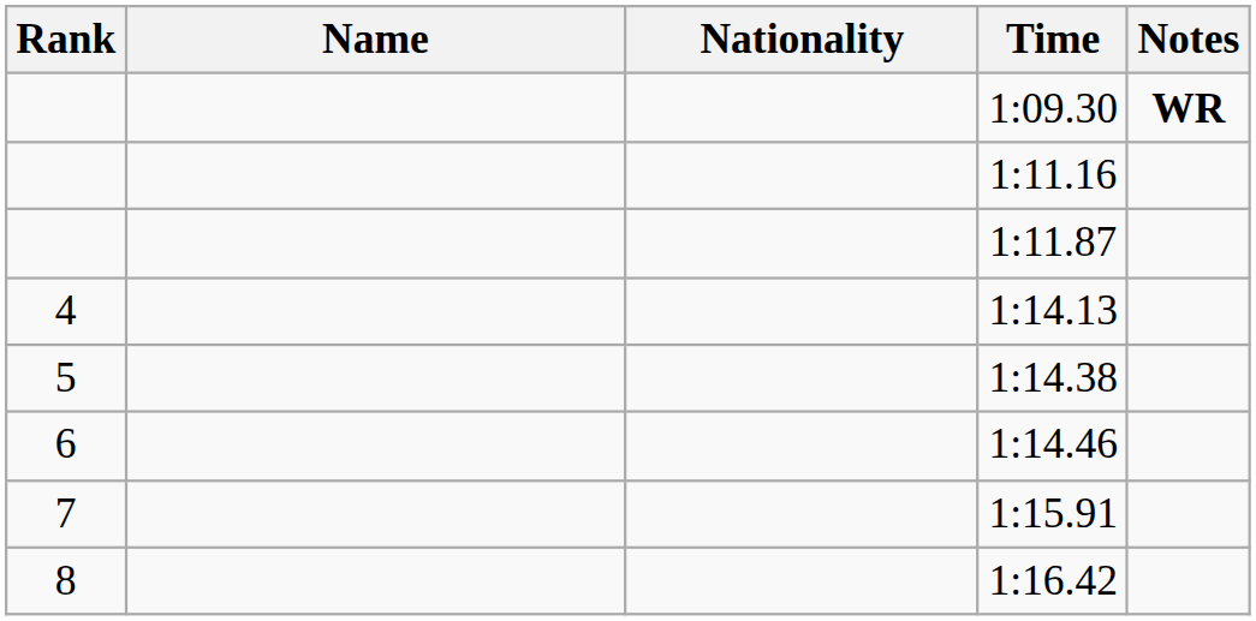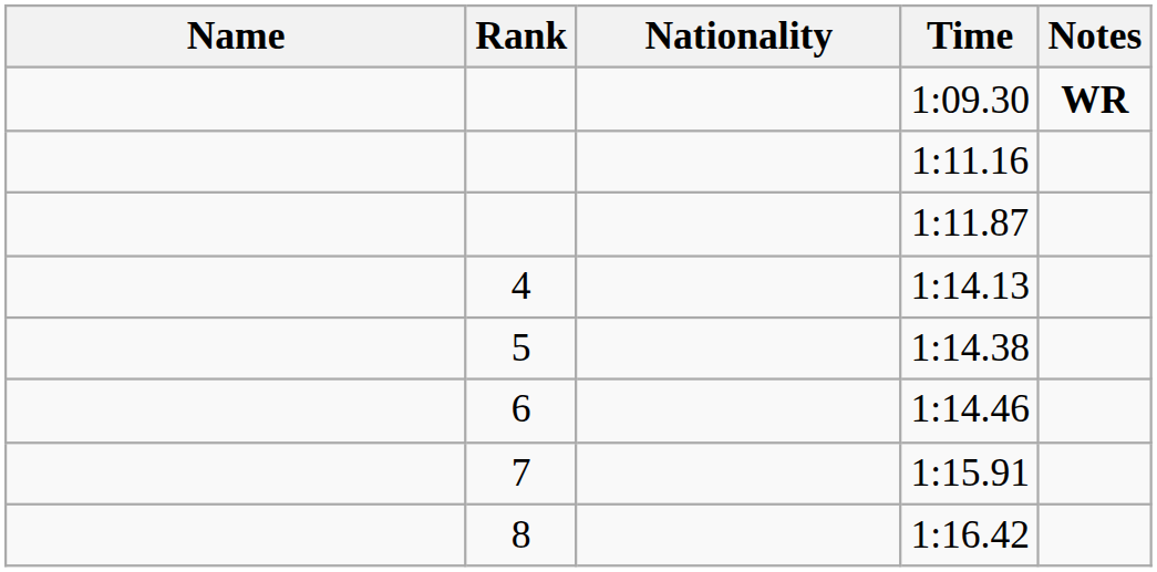 <table class="wikitable sortable" style="text-align:center">
 <tr>
+<th style="width:180px">Name</th>
 <th>Rank</th>
-<th style="width:180px">Name</th>
 <th style="width:125px">Nationality</th>
 <th>Time</th>
 <th>Notes</th>
 </tr>
 <tr>
+<td style="text-align:left;"></td>
 <td></td>
-<td style="text-align:left;"></td>
 <td style="text-align:left;"></td>
 <td>1:09.30</td>
 <td><strong>WR</strong></td>
 </tr>
 <tr>
+<td style="text-align:left;"></td>
 <td></td>
-<td style="text-align:left;"></td>
 <td style="text-align:left;"></td>
 <td>1:11.16</td>
 <td></td>
 </tr>
 <tr>
+<td style="text-align:left;"></td>
 <td></td>
-<td style="text-align:left;"></td>
 <td style="text-align:left;"></td>
 <td>1:11.87</td>
 <td></td>
 </tr>
 <tr>
+<td style="text-align:left;"></td>
 <td>4</td>
-<td style="text-align:left;"></td>
 <td style="text-align:left;"></td>
 <td>1:14.13</td>
 <td></td>
 </tr>
 <tr>
+<td style="text-align:left;"></td>
 <td>5</td>
-<td style="text-align:left;"></td>
 <td style="text-align:left;"></td>
 <td>1:14.38</td>
 <td></td>
 </tr>
 <tr>
+<td style="text-align:left;"></td>
 <td>6</td>
-<td style="text-align:left;"></td>
 <td style="text-align:left;"></td>
 <td>1:14.46</td>
 <td></td>
 </tr>
 <tr>
+<td style="text-align:left;"></td>
 <td>7</td>
-<td style="text-align:left;"></td>
 <td style="text-align:left;"></td>
 <td>1:15.91</td>
 <td></td>
 </tr>
 <tr>
+<td style="text-align:left;"></td>
 <td>8</td>
-<td style="text-align:left;"></td>
 <td style="text-align:left;"></td>
 <td>1:16.42</td>
 <td></td>
 </tr>
 </table>
